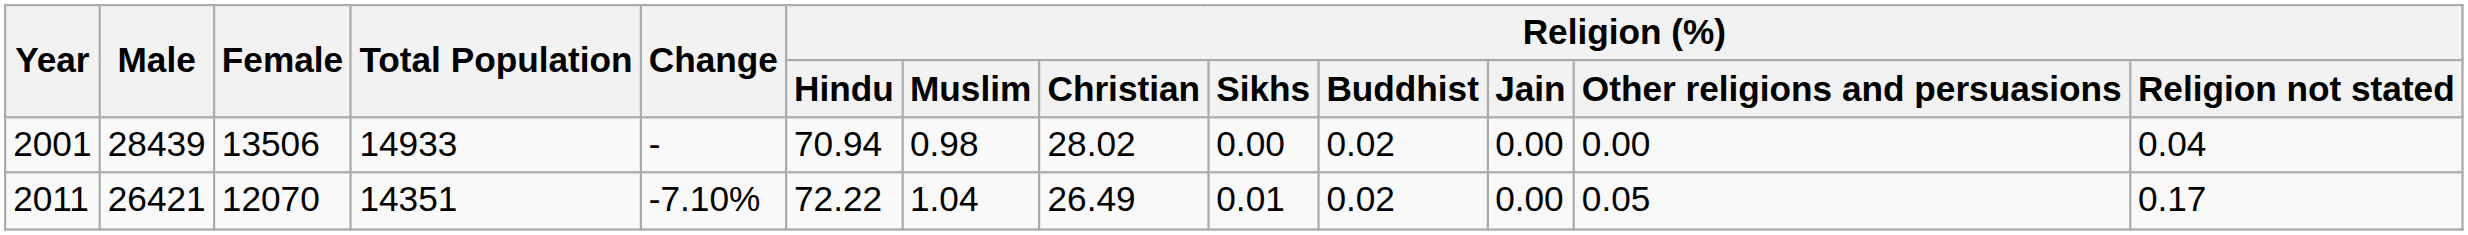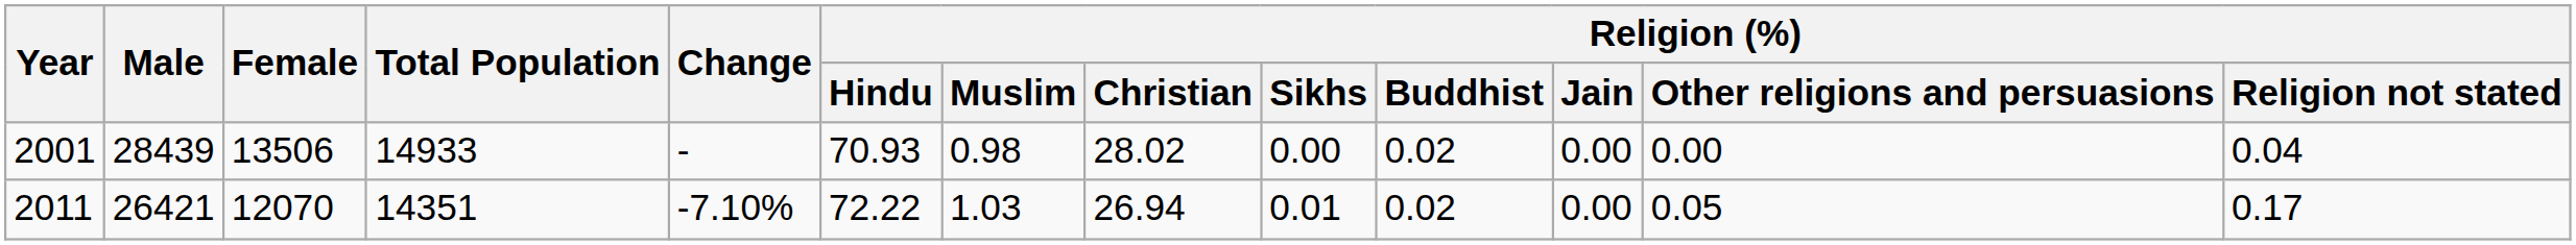 <table class="wikitable">
 <tr>
 <th rowspan="2">Year</th>
 <th rowspan="2">Male</th>
 <th rowspan="2">Female</th>
 <th rowspan="2">Total Population</th>
 <th rowspan="2">Change</th>
 <th colspan="8">Religion (%)</th>
 </tr>
 <tr>
 <th>Hindu</th>
 <th>Muslim</th>
 <th>Christian</th>
 <th>Sikhs</th>
 <th>Buddhist</th>
 <th>Jain</th>
 <th>Other religions and persuasions</th>
 <th>Religion not stated</th>
 </tr>
 <tr>
 <td>2001</td>
 <td>28439</td>
 <td>13506</td>
 <td>14933</td>
 <td>-</td>
-<td>70.94</td>
+<td>70.93</td>
 <td>0.98</td>
 <td>28.02</td>
 <td>0.00</td>
 <td>0.02</td>
 <td>0.00</td>
 <td>0.00</td>
 <td>0.04</td>
 </tr>
 <tr>
 <td>2011</td>
 <td>26421</td>
 <td>12070</td>
 <td>14351</td>
 <td>-7.10%</td>
 <td>72.22</td>
-<td>1.04</td>
-<td>26.49</td>
+<td>1.03</td>
+<td>26.94</td>
 <td>0.01</td>
 <td>0.02</td>
 <td>0.00</td>
 <td>0.05</td>
 <td>0.17</td>
 </tr>
 </table>
